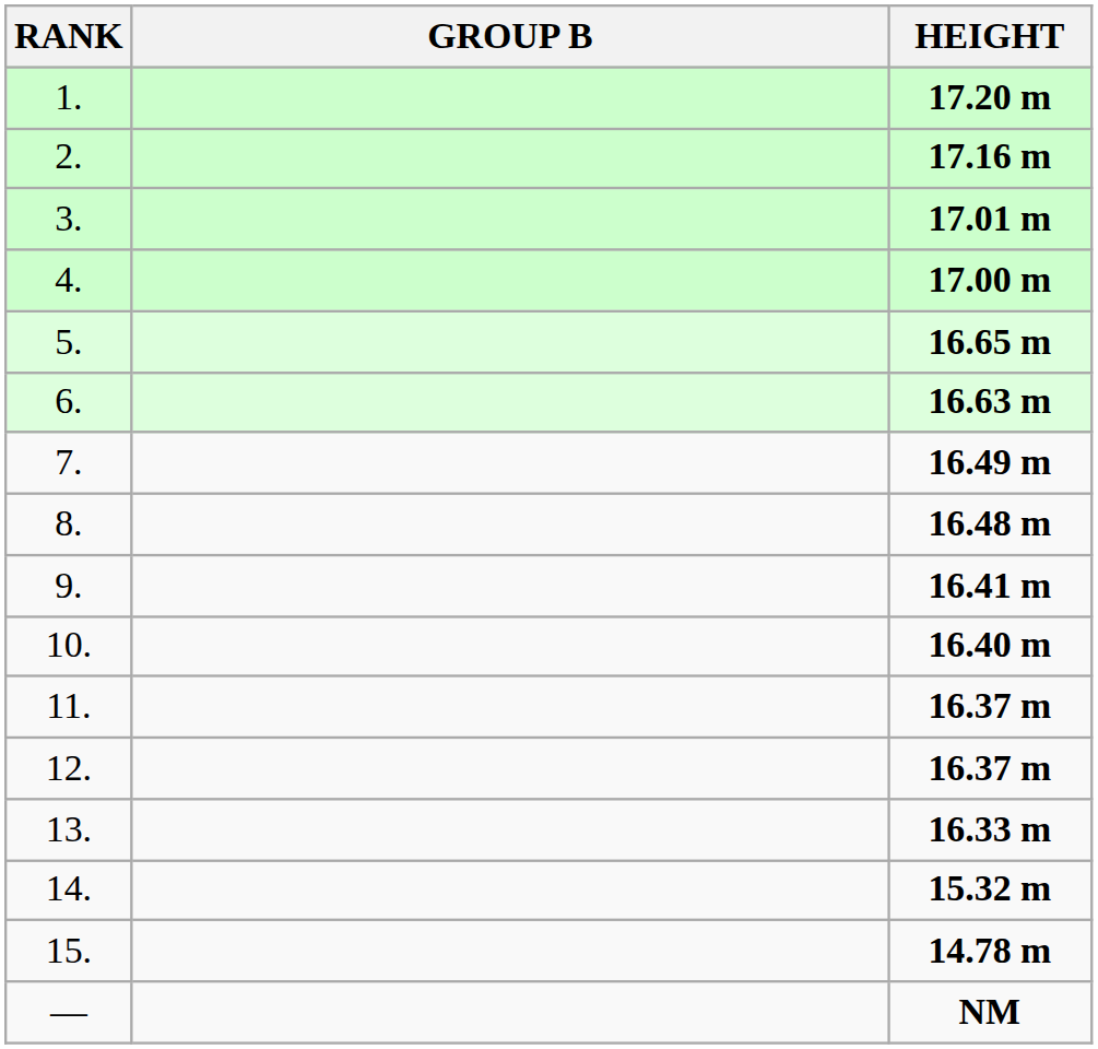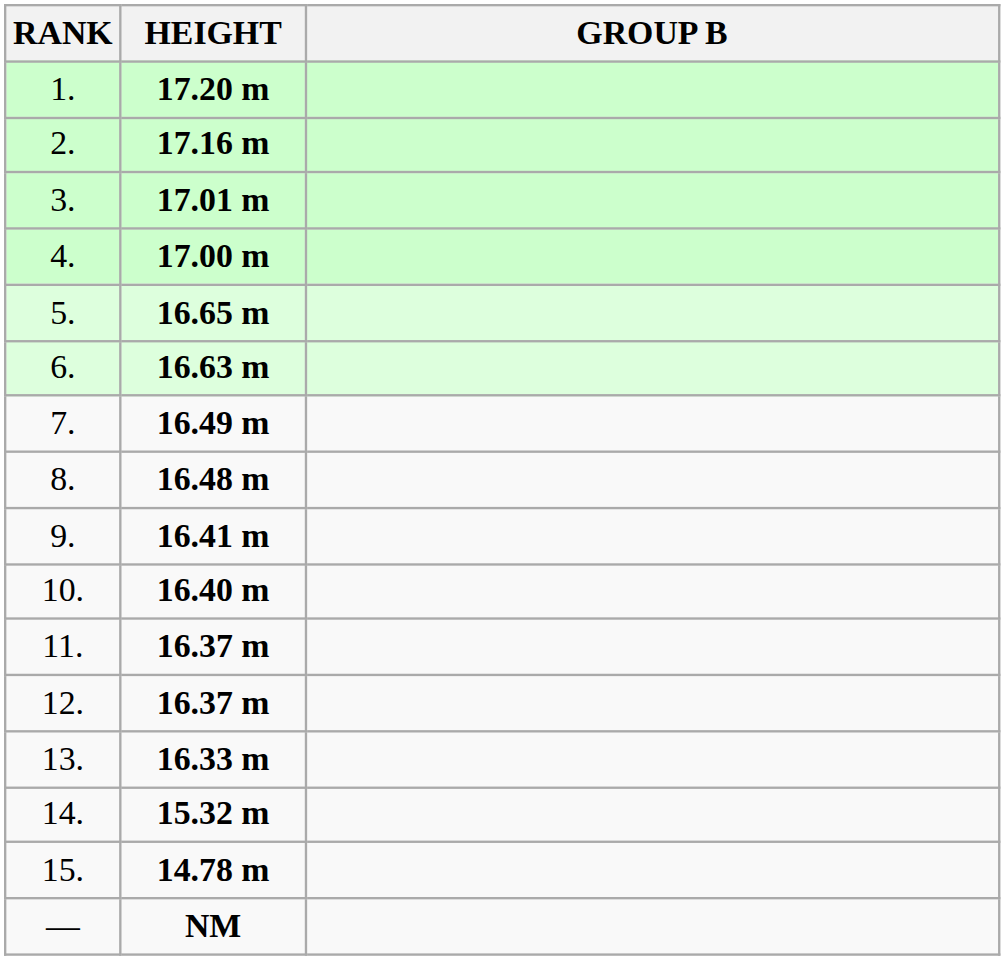 <table class="wikitable" style="border-collapse: collapse; font-size: 90%;">
 <tr>
 <th>RANK</th>
+<th align="center" style="width: 5em">HEIGHT</th>
 <th align="center" style="width: 20em">GROUP B</th>
-<th align="center" style="width: 5em">HEIGHT</th>
 </tr>
 <tr style="background:#ccffcc;">
 <td align="center">1.</td>
+<td align="center"><strong>17.20 m</strong></td>
 <td></td>
-<td align="center"><strong>17.20 m</strong></td>
 </tr>
 <tr style="background:#ccffcc;">
 <td align="center">2.</td>
+<td align="center"><strong>17.16 m</strong></td>
 <td></td>
-<td align="center"><strong>17.16 m</strong></td>
 </tr>
 <tr style="background:#ccffcc;">
 <td align="center">3.</td>
+<td align="center"><strong>17.01 m</strong></td>
 <td></td>
-<td align="center"><strong>17.01 m</strong></td>
 </tr>
 <tr style="background:#ccffcc;">
 <td align="center">4.</td>
+<td align="center"><strong>17.00 m</strong></td>
 <td></td>
-<td align="center"><strong>17.00 m</strong></td>
 </tr>
 <tr style="background:#ddffdd;">
 <td align="center">5.</td>
+<td align="center"><strong>16.65 m</strong></td>
 <td></td>
-<td align="center"><strong>16.65 m</strong></td>
 </tr>
 <tr style="background:#ddffdd;">
 <td align="center">6.</td>
+<td align="center"><strong>16.63 m</strong></td>
 <td></td>
-<td align="center"><strong>16.63 m</strong></td>
 </tr>
 <tr>
 <td align="center">7.</td>
+<td align="center"><strong>16.49 m</strong></td>
 <td></td>
-<td align="center"><strong>16.49 m</strong></td>
 </tr>
 <tr>
 <td align="center">8.</td>
+<td align="center"><strong>16.48 m</strong></td>
 <td></td>
-<td align="center"><strong>16.48 m</strong></td>
 </tr>
 <tr>
 <td align="center">9.</td>
+<td align="center"><strong>16.41 m</strong></td>
 <td></td>
-<td align="center"><strong>16.41 m</strong></td>
 </tr>
 <tr>
 <td align="center">10.</td>
+<td align="center"><strong>16.40 m</strong></td>
 <td></td>
-<td align="center"><strong>16.40 m</strong></td>
 </tr>
 <tr>
 <td align="center">11.</td>
+<td align="center"><strong>16.37 m</strong></td>
 <td></td>
-<td align="center"><strong>16.37 m</strong></td>
 </tr>
 <tr>
 <td align="center">12.</td>
+<td align="center"><strong>16.37 m</strong></td>
 <td></td>
-<td align="center"><strong>16.37 m</strong></td>
 </tr>
 <tr>
 <td align="center">13.</td>
+<td align="center"><strong>16.33 m</strong></td>
 <td></td>
-<td align="center"><strong>16.33 m</strong></td>
 </tr>
 <tr>
 <td align="center">14.</td>
+<td align="center"><strong>15.32 m</strong></td>
 <td></td>
-<td align="center"><strong>15.32 m</strong></td>
 </tr>
 <tr>
 <td align="center">15.</td>
+<td align="center"><strong>14.78 m</strong></td>
 <td></td>
-<td align="center"><strong>14.78 m</strong></td>
 </tr>
 <tr>
 <td align="center">—</td>
+<td align="center"><strong>NM</strong></td>
 <td></td>
-<td align="center"><strong>NM</strong></td>
 </tr>
 </table>
